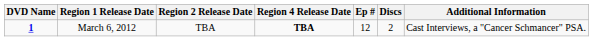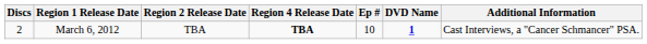 <table class="wikitable">
 <tr>
-<th>DVD Name</th>
+<th>Discs</th>
 <th>Region 1 Release Date</th>
 <th>Region 2 Release Date</th>
 <th>Region 4 Release Date</th>
 <th>Ep #</th>
-<th>Discs</th>
+<th>DVD Name</th>
 <th>Additional Information</th>
 </tr>
 <tr>
-<td style="text-align:center;"><strong><a href='#'>1</a></strong></td>
+<td style="text-align:center;">2</td>
 <td style="text-align:center;">March 6, 2012</td>
 <td style="text-align:center;">TBA</td>
 <td style="text-align:center;"><strong>TBA</strong></td>
-<td style="text-align:center;">12</td>
-<td style="text-align:center;">2</td>
+<td style="text-align:center;">10</td>
+<td style="text-align:center;"><strong><a href='#'>1</a></strong></td>
 <td>Cast Interviews, a "Cancer Schmancer" PSA.</td>
 </tr>
 </table>
